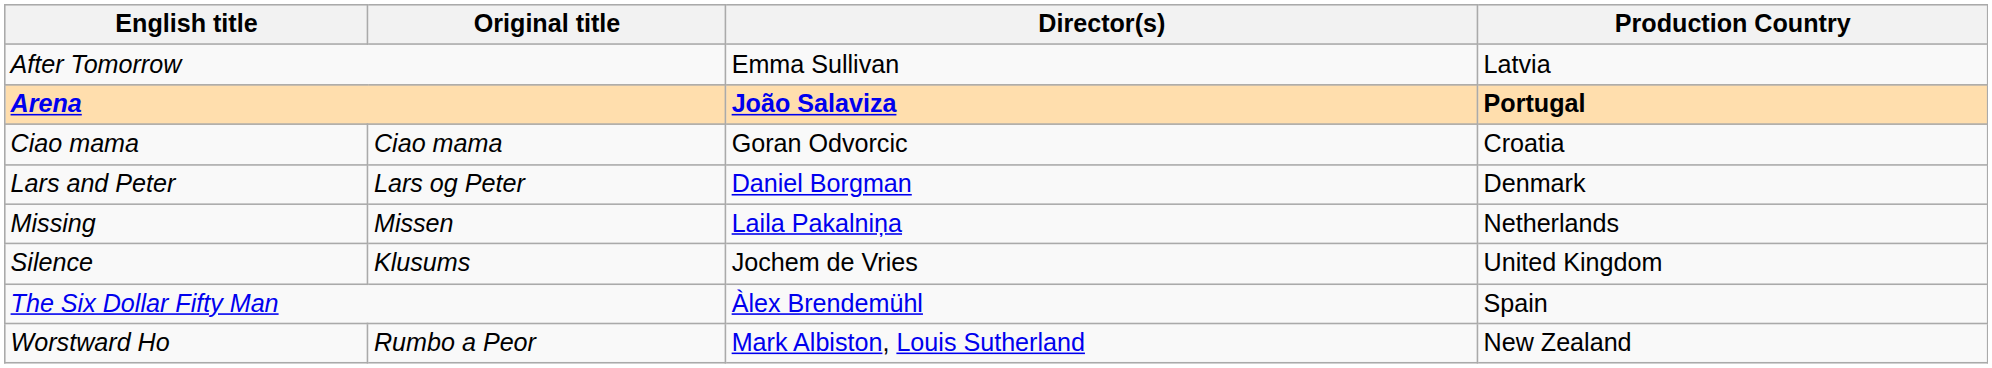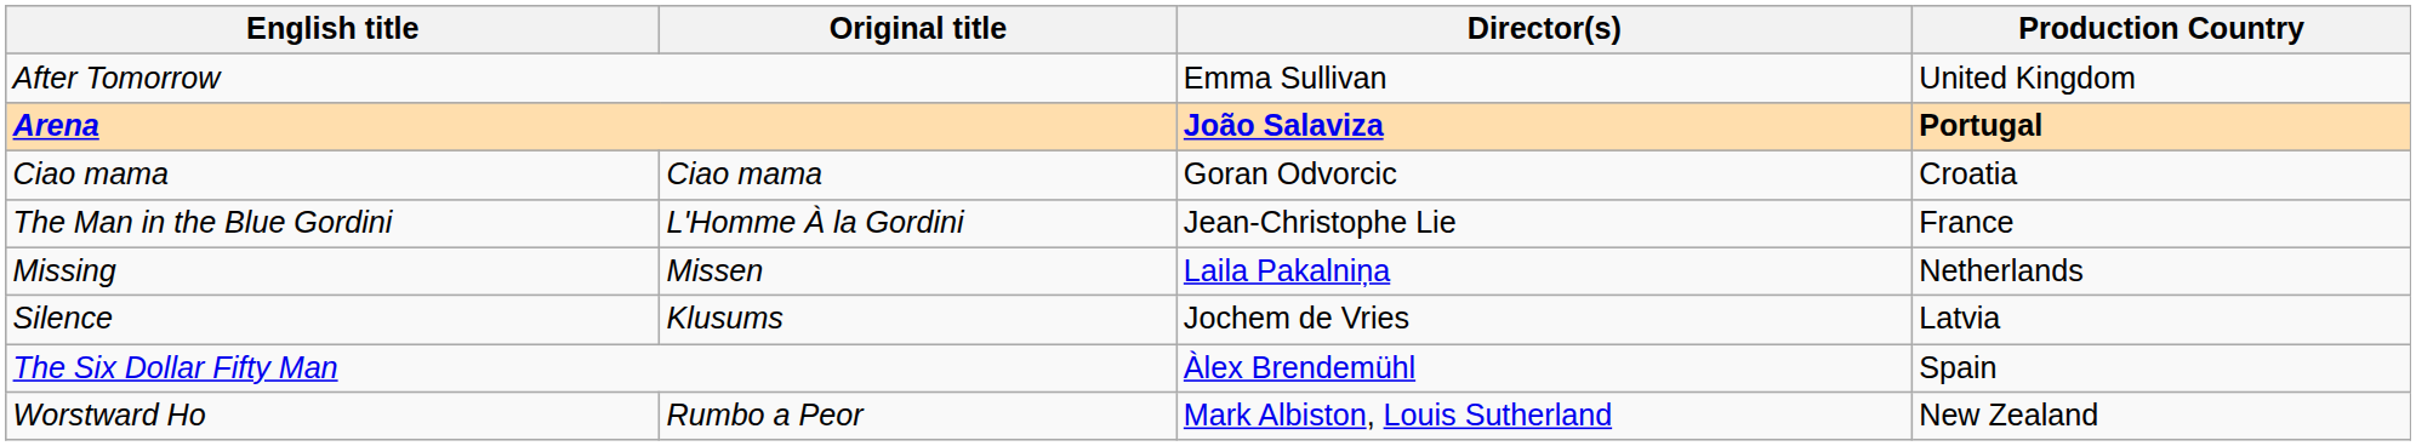 <table class="wikitable" width="100%" cellpadding="5">
 <tr>
 <th scope="col">English title</th>
 <th scope="col">Original title</th>
 <th scope="col">Director(s)</th>
 <th scope="col">Production Country</th>
 </tr>
 <tr>
 <td colspan="2"><em>After Tomorrow</em></td>
 <td data-sort-value="Sullivan">Emma Sullivan</td>
-<td>Latvia</td>
+<td>United Kingdom</td>
 </tr>
 <tr style="background:#FFDEAD">
 <td colspan="2"><em><a href='#'><strong>Arena</strong></a></em></td>
 <td data-sort-value="Salaviza"><strong><a href='#'>João Salaviza</a></strong></td>
 <td><strong>Portugal</strong></td>
 </tr>
 <tr>
 <td><em>Ciao mama</em></td>
 <td><em>Ciao mama</em></td>
 <td data-sort-value="Odvorcic">Goran Odvorcic</td>
 <td>Croatia</td>
 </tr>
 <tr>
-<td><em>Lars and Peter</em></td>
-<td><em>Lars og Peter</em></td>
-<td data-sort-value="Borgman"><a href='#'>Daniel Borgman</a></td>
-<td>Denmark</td>
+<td data-sort-value="Man in"><em>The Man in the Blue Gordini</em></td>
+<td data-sort-value="Homme"><em>L'Homme À la Gordini</em></td>
+<td data-sort-value="Lie">Jean-Christophe Lie</td>
+<td>France</td>
 </tr>
 <tr>
 <td><em>Missing</em></td>
 <td><em>Missen</em></td>
 <td data-sort-value="Pakalniņa"><a href='#'>Laila Pakalniņa</a></td>
 <td>Netherlands</td>
 </tr>
 <tr>
 <td><em>Silence</em></td>
 <td><em>Klusums</em></td>
 <td data-sort-value="Vries">Jochem de Vries</td>
-<td>United Kingdom</td>
+<td>Latvia</td>
 </tr>
 <tr>
 <td colspan="2" data-sort-value="Six Dollar"><em><a href='#'>The Six Dollar Fifty Man</a></em></td>
 <td data-sort-value="Brendemühl"><a href='#'>Àlex Brendemühl</a></td>
 <td>Spain</td>
 </tr>
 <tr>
 <td><em>Worstward Ho</em></td>
 <td><em>Rumbo a Peor</em></td>
 <td data-sort-value="Albiston"><a href='#'>Mark Albiston</a>, <a href='#'>Louis Sutherland</a></td>
 <td>New Zealand</td>
 </tr>
 </table>
